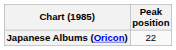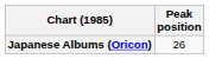 <table class="wikitable plainrowheaders" style="text-align:center">
 <tr>
 <th scope="col">Chart (1985)</th>
 <th scope="col">Peak<br> position</th>
 </tr>
 <tr>
 <th scope="row">Japanese Albums (<a href='#'>Oricon</a>)</th>
-<td>22</td>
+<td>26</td>
 </tr>
 </table>
